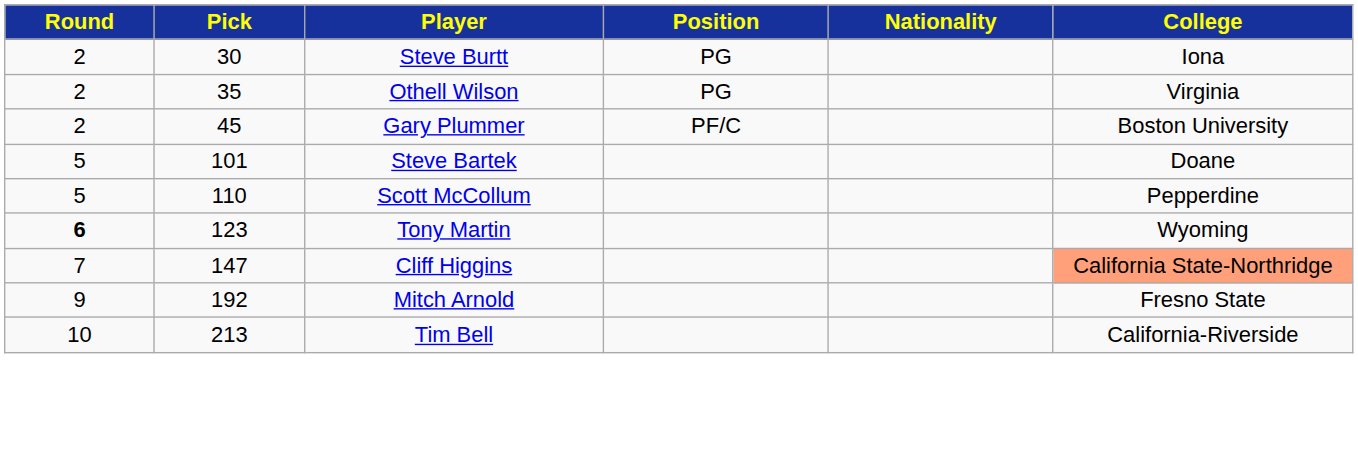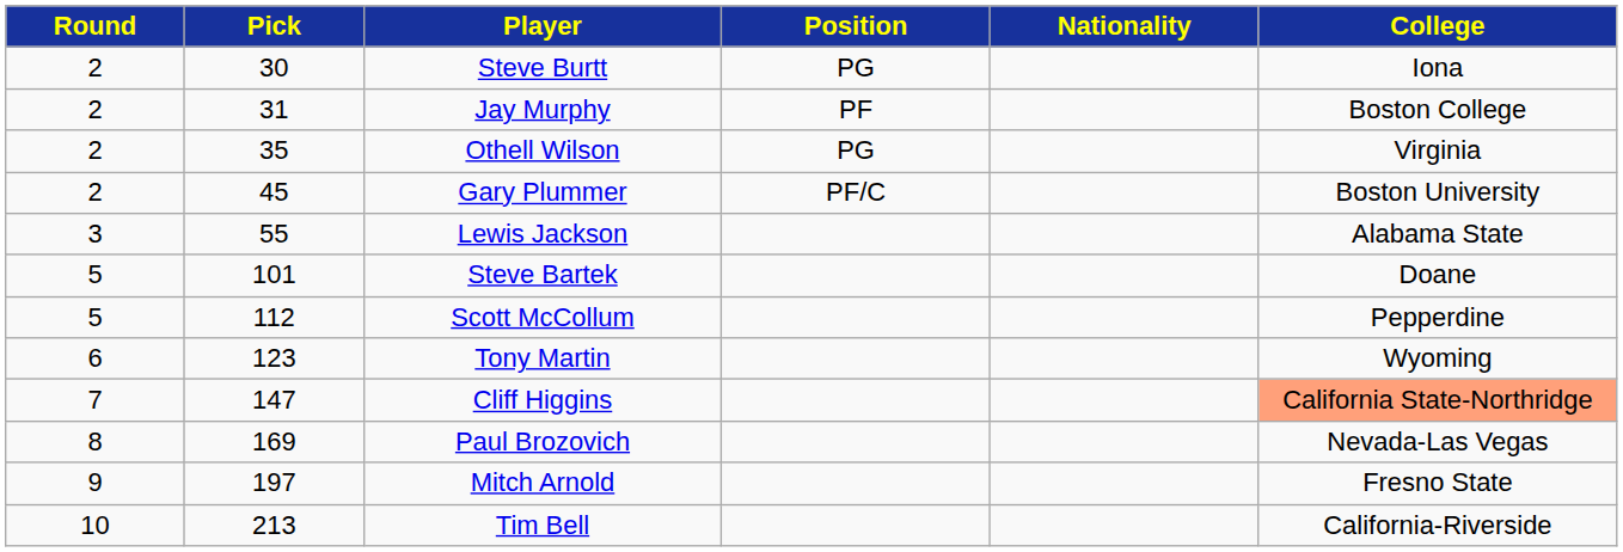 <table class="wikitable sortable sortable">
 <tr>
 <th style="background:#17319c;color:yellow;" width="10%">Round</th>
 <th style="background:#17319c;color:yellow;" width="10%">Pick</th>
 <th style="background:#17319c;color:yellow;" width="20%">Player</th>
 <th style="background:#17319c;color:yellow;" width="15%">Position</th>
 <th style="background:#17319c;color:yellow;" width="15%">Nationality</th>
 <th style="background:#17319c;color:yellow;" width="20%">College</th>
 </tr>
 <tr style="text-align: center">
 <td>2</td>
 <td>30</td>
 <td><a href='#'>Steve Burtt</a></td>
 <td>PG</td>
 <td></td>
 <td>Iona</td>
 </tr>
 <tr style="text-align: center">
 <td>2</td>
+<td>31</td>
+<td><a href='#'>Jay Murphy</a></td>
+<td>PF</td>
+<td></td>
+<td>Boston College</td>
+</tr>
+<tr style="text-align: center">
+<td>2</td>
 <td>35</td>
 <td><a href='#'>Othell Wilson</a></td>
 <td>PG</td>
 <td></td>
 <td>Virginia</td>
 </tr>
 <tr style="text-align: center">
 <td>2</td>
 <td>45</td>
 <td><a href='#'>Gary Plummer</a></td>
 <td>PF/C</td>
 <td></td>
 <td>Boston University</td>
 </tr>
 <tr style="text-align: center">
+<td>3</td>
+<td>55</td>
+<td><a href='#'>Lewis Jackson</a></td>
+<td></td>
+<td></td>
+<td>Alabama State</td>
+</tr>
+<tr style="text-align: center">
 <td>5</td>
 <td>101</td>
 <td><a href='#'>Steve Bartek</a></td>
 <td></td>
 <td></td>
 <td>Doane</td>
 </tr>
 <tr style="text-align: center">
 <td>5</td>
-<td>110</td>
+<td>112</td>
 <td><a href='#'>Scott McCollum</a></td>
 <td></td>
 <td></td>
 <td>Pepperdine</td>
 </tr>
 <tr style="text-align: center">
-<td><strong>6</strong></td>
+<td>6</td>
 <td>123</td>
 <td><a href='#'>Tony Martin</a></td>
 <td></td>
 <td></td>
 <td>Wyoming</td>
 </tr>
 <tr style="text-align: center">
 <td>7</td>
 <td>147</td>
 <td><a href='#'>Cliff Higgins</a></td>
 <td></td>
 <td></td>
 <td style="background: lightsalmon;">California State-Northridge</td>
 </tr>
 <tr style="text-align: center">
+<td>8</td>
+<td>169</td>
+<td><a href='#'>Paul Brozovich</a></td>
+<td></td>
+<td></td>
+<td>Nevada-Las Vegas</td>
+</tr>
+<tr style="text-align: center">
 <td>9</td>
-<td>192</td>
+<td>197</td>
 <td><a href='#'>Mitch Arnold</a></td>
 <td></td>
 <td></td>
 <td>Fresno State</td>
 </tr>
 <tr style="text-align: center">
 <td>10</td>
 <td>213</td>
 <td><a href='#'>Tim Bell</a></td>
 <td></td>
 <td></td>
 <td>California-Riverside</td>
 </tr>
 </table>
